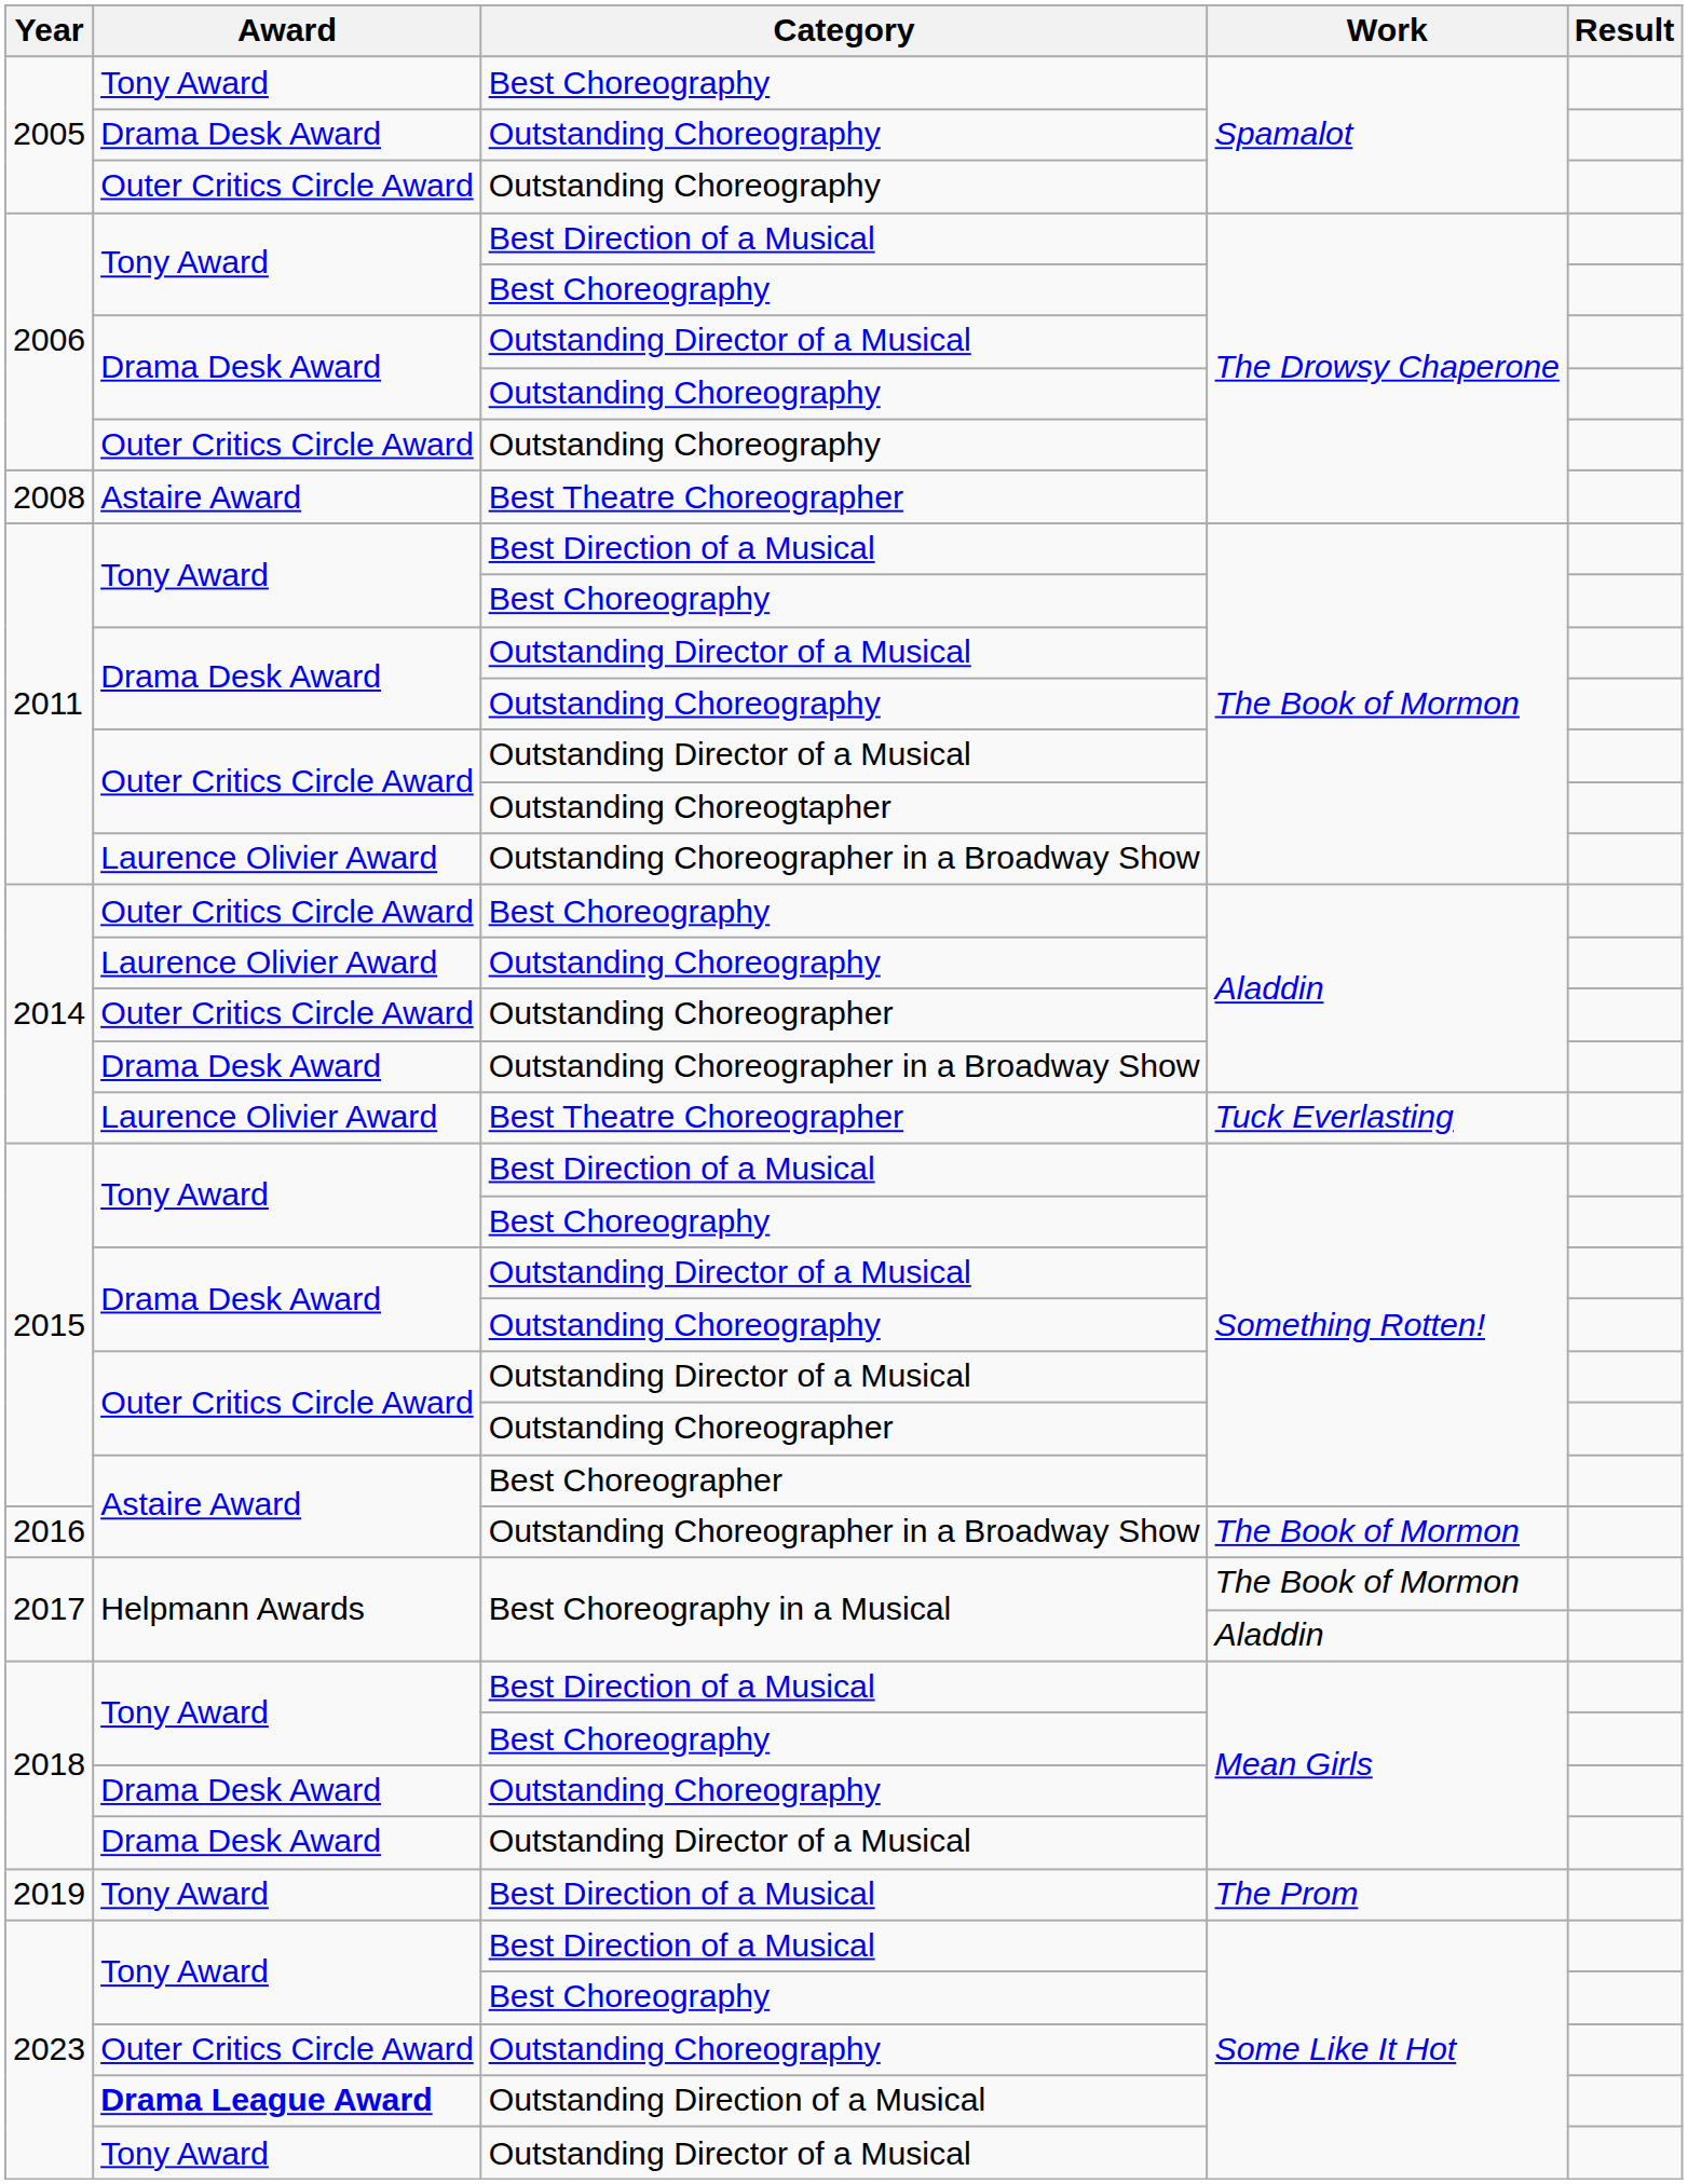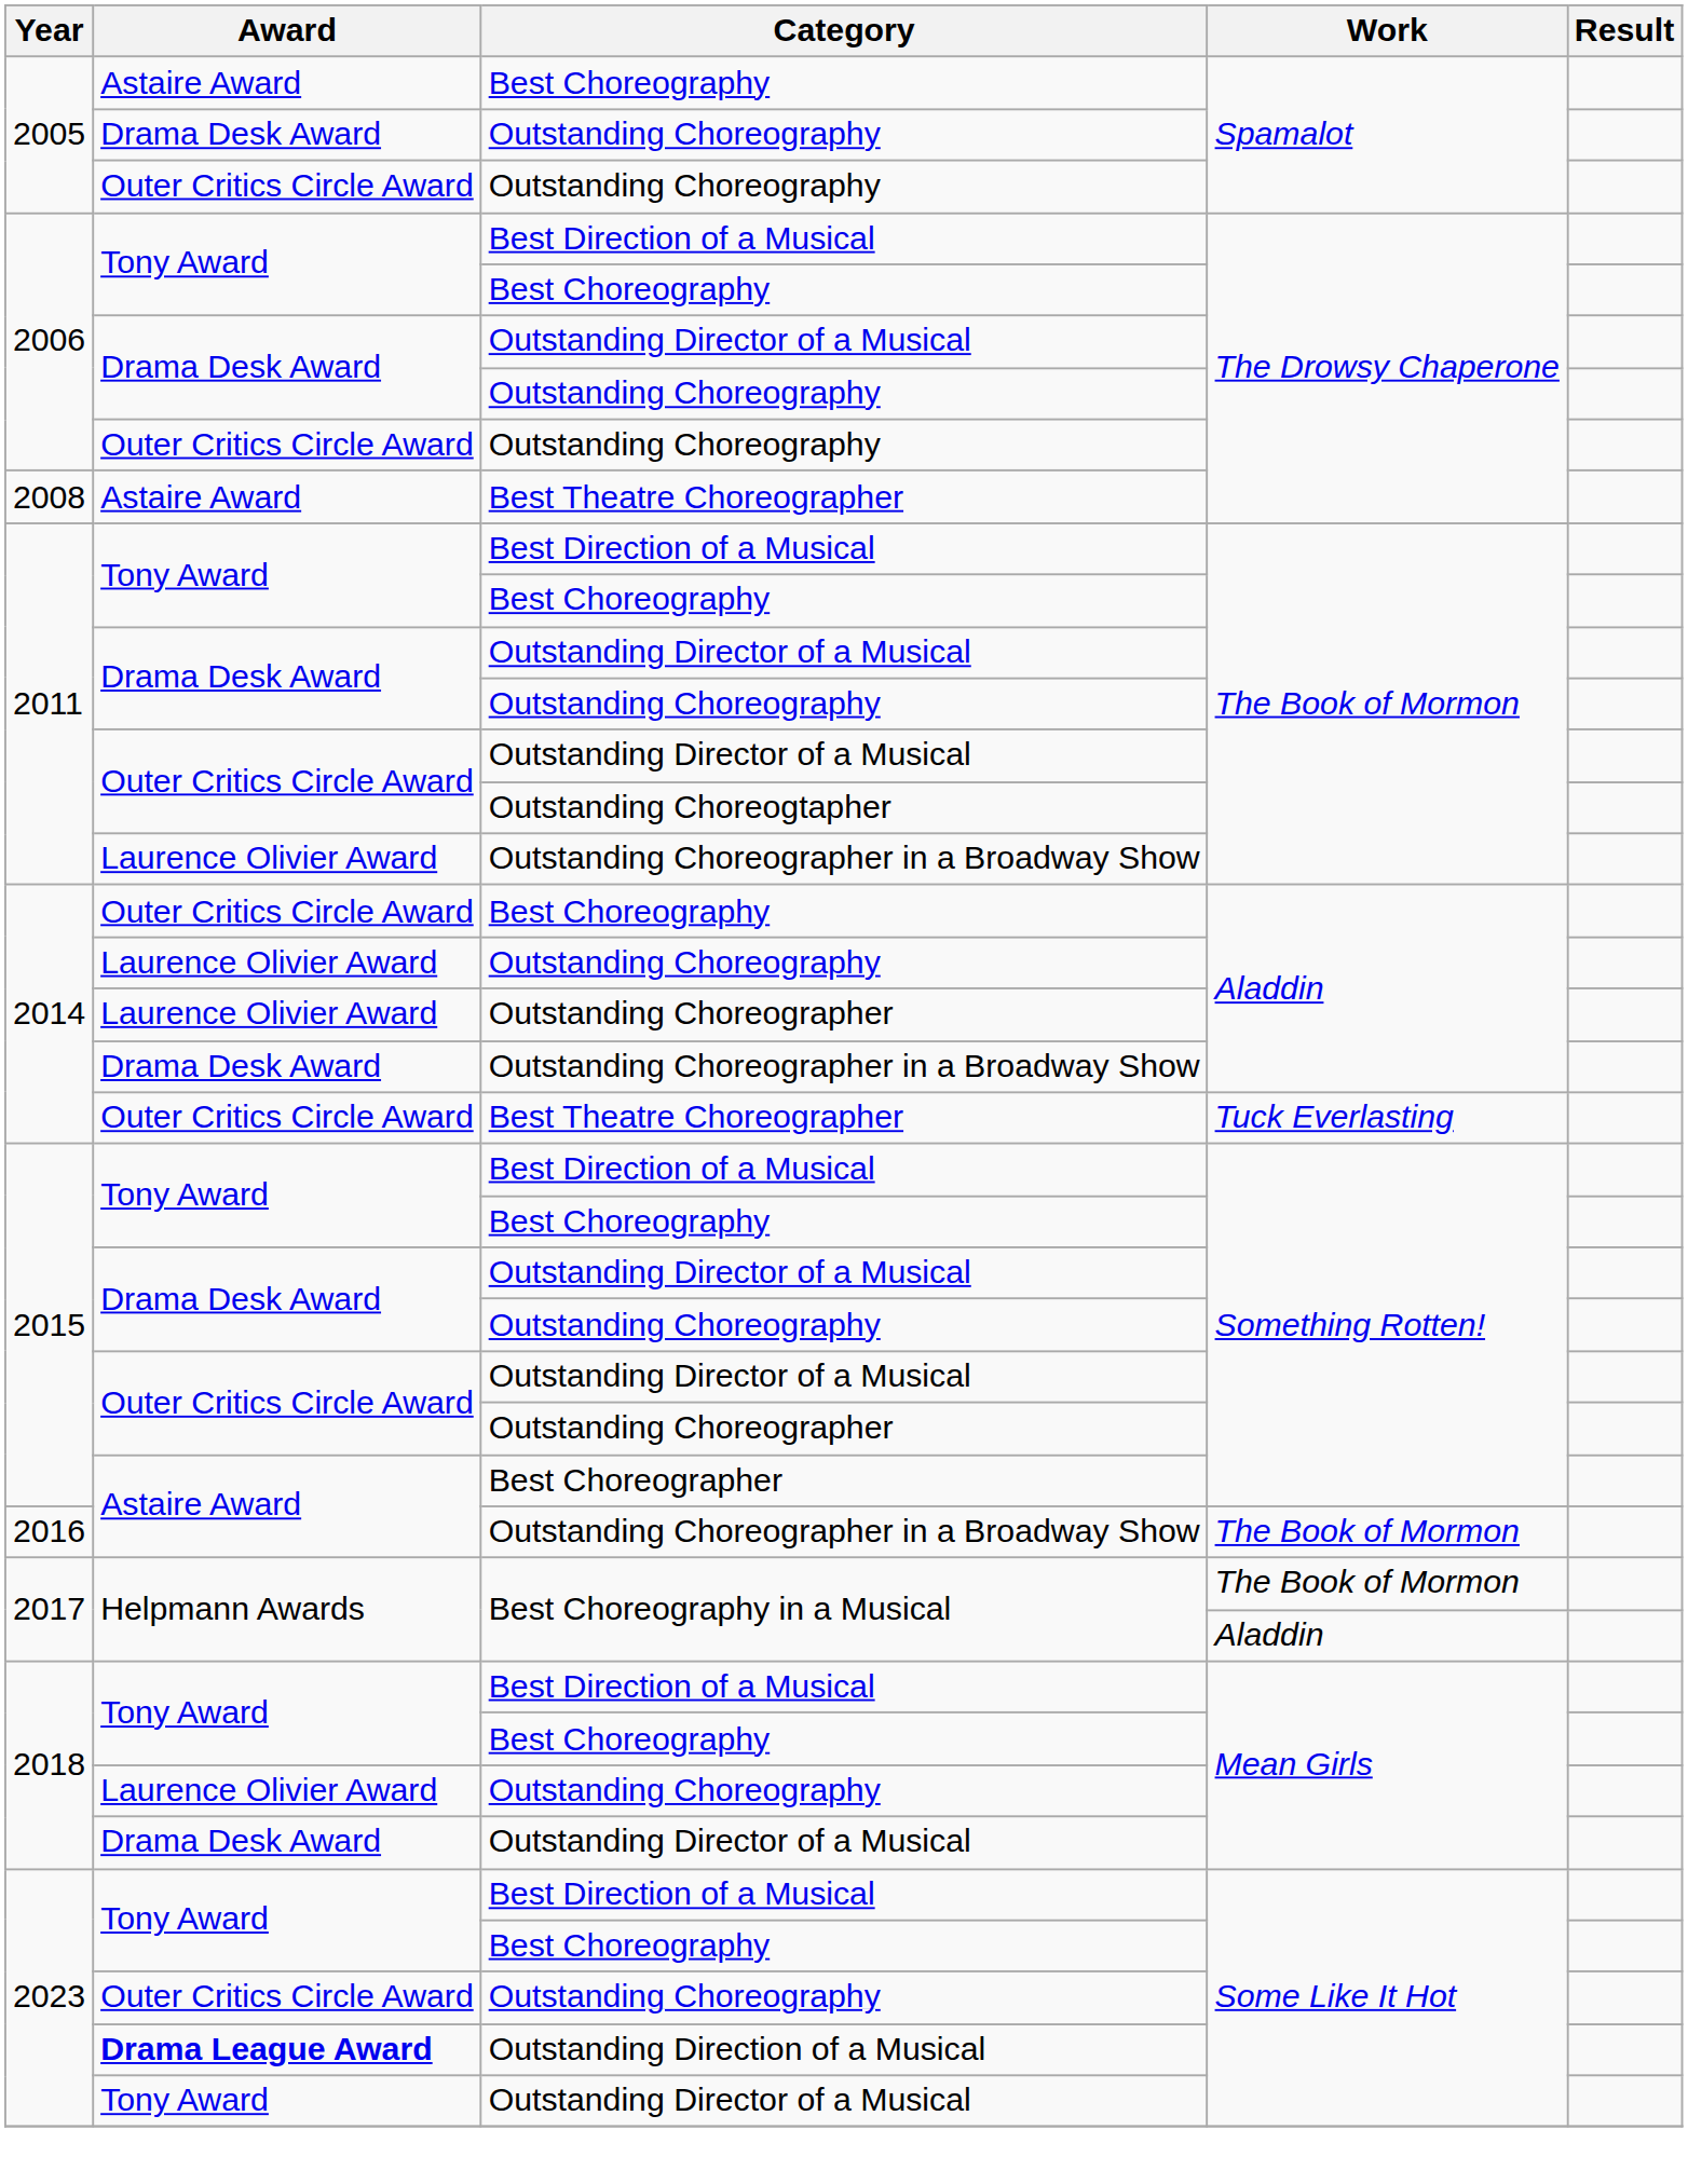 <table class="wikitable">
 <tr>
 <th>Year</th>
 <th>Award</th>
 <th>Category</th>
 <th>Work</th>
 <th>Result</th>
 </tr>
 <tr>
 <td rowspan=3>2005</td>
-<td><a href='#'>Tony Award</a></td>
+<td><a href='#'>Astaire Award</a></td>
 <td><a href='#'>Best Choreography</a></td>
 <td rowspan=3><em><a href='#'>Spamalot</a></em></td>
 <td></td>
 </tr>
 <tr>
 <td><a href='#'>Drama Desk Award</a></td>
 <td><a href='#'>Outstanding Choreography</a></td>
 <td></td>
 </tr>
 <tr>
 <td><a href='#'>Outer Critics Circle Award</a></td>
 <td>Outstanding Choreography</td>
 <td></td>
 </tr>
 <tr>
 <td rowspan=5>2006</td>
 <td rowspan=2><a href='#'>Tony Award</a></td>
 <td><a href='#'>Best Direction of a Musical</a></td>
 <td rowspan=6><em><a href='#'>The Drowsy Chaperone</a></em></td>
 <td></td>
 </tr>
 <tr>
 <td><a href='#'>Best Choreography</a></td>
 <td></td>
 </tr>
 <tr>
 <td rowspan=2><a href='#'>Drama Desk Award</a></td>
 <td><a href='#'>Outstanding Director of a Musical</a></td>
 <td></td>
 </tr>
 <tr>
 <td><a href='#'>Outstanding Choreography</a></td>
 <td></td>
 </tr>
 <tr>
 <td><a href='#'>Outer Critics Circle Award</a></td>
 <td>Outstanding Choreography</td>
 <td></td>
 </tr>
 <tr>
 <td>2008</td>
 <td><a href='#'>Astaire Award</a></td>
 <td><a href='#'>Best Theatre Choreographer</a></td>
 <td></td>
 </tr>
 <tr>
 <td rowspan=7>2011</td>
 <td rowspan=2><a href='#'>Tony Award</a></td>
 <td><a href='#'>Best Direction of a Musical</a></td>
 <td rowspan=7><em><a href='#'>The Book of Mormon</a></em></td>
 <td></td>
 </tr>
 <tr>
 <td><a href='#'>Best Choreography</a></td>
 <td></td>
 </tr>
 <tr>
 <td rowspan=2><a href='#'>Drama Desk Award</a></td>
 <td><a href='#'>Outstanding Director of a Musical</a></td>
 <td></td>
 </tr>
 <tr>
 <td><a href='#'>Outstanding Choreography</a></td>
 <td></td>
 </tr>
 <tr>
 <td rowspan=2><a href='#'>Outer Critics Circle Award</a></td>
 <td>Outstanding Director of a Musical</td>
 <td></td>
 </tr>
 <tr>
 <td>Outstanding Choreogtapher</td>
 <td></td>
 </tr>
 <tr>
 <td><a href='#'>Laurence Olivier Award</a></td>
 <td>Outstanding Choreographer in a Broadway Show</td>
 <td></td>
 </tr>
 <tr>
 <td rowspan="5">2014</td>
 <td><a href='#'>Outer Critics Circle Award</a></td>
 <td><a href='#'>Best Choreography</a></td>
 <td rowspan="4"><em><a href='#'>Aladdin</a></em></td>
 <td></td>
 </tr>
 <tr>
 <td><a href='#'>Laurence Olivier Award</a></td>
 <td><a href='#'>Outstanding Choreography</a></td>
 <td></td>
 </tr>
 <tr>
-<td><a href='#'>Outer Critics Circle Award</a></td>
+<td><a href='#'>Laurence Olivier Award</a></td>
 <td>Outstanding Choreographer</td>
 <td></td>
 </tr>
 <tr>
 <td><a href='#'>Drama Desk Award</a></td>
 <td>Outstanding Choreographer in a Broadway Show</td>
 <td></td>
 </tr>
 <tr>
-<td><a href='#'>Laurence Olivier Award</a></td>
+<td><a href='#'>Outer Critics Circle Award</a></td>
 <td><a href='#'>Best Theatre Choreographer</a></td>
 <td><em><a href='#'>Tuck Everlasting</a></em></td>
 <td></td>
 </tr>
 <tr>
 <td rowspan=7>2015</td>
 <td rowspan=2><a href='#'>Tony Award</a></td>
 <td><a href='#'>Best Direction of a Musical</a></td>
 <td rowspan=7><em><a href='#'>Something Rotten!</a></em></td>
 <td></td>
 </tr>
 <tr>
 <td><a href='#'>Best Choreography</a></td>
 <td></td>
 </tr>
 <tr>
 <td rowspan=2><a href='#'>Drama Desk Award</a></td>
 <td><a href='#'>Outstanding Director of a Musical</a></td>
 <td></td>
 </tr>
 <tr>
 <td><a href='#'>Outstanding Choreography</a></td>
 <td></td>
 </tr>
 <tr>
 <td rowspan=2><a href='#'>Outer Critics Circle Award</a></td>
 <td>Outstanding Director of a Musical</td>
 <td></td>
 </tr>
 <tr>
 <td>Outstanding Choreographer</td>
 <td></td>
 </tr>
 <tr>
 <td rowspan=2><a href='#'>Astaire Award</a></td>
 <td>Best Choreographer</td>
 <td></td>
 </tr>
 <tr>
 <td>2016</td>
 <td>Outstanding Choreographer in a Broadway Show</td>
 <td><em><a href='#'>The Book of Mormon</a></em></td>
 <td></td>
 </tr>
 <tr>
 <td rowspan=2>2017</td>
 <td rowspan=2>Helpmann Awards</td>
 <td rowspan=2>Best Choreography in a Musical</td>
 <td><em>The Book of Mormon</em></td>
 <td></td>
 </tr>
 <tr>
 <td><em>Aladdin</em></td>
 <td></td>
 </tr>
 <tr>
 <td rowspan=4>2018</td>
 <td rowspan=2><a href='#'>Tony Award</a></td>
 <td><a href='#'>Best Direction of a Musical</a></td>
 <td rowspan=4><em><a href='#'>Mean Girls</a></em></td>
 <td></td>
 </tr>
 <tr>
 <td><a href='#'>Best Choreography</a></td>
 <td></td>
 </tr>
 <tr>
-<td><a href='#'>Drama Desk Award</a></td>
+<td><a href='#'>Laurence Olivier Award</a></td>
 <td><a href='#'>Outstanding Choreography</a></td>
 <td></td>
 </tr>
 <tr>
 <td><a href='#'>Drama Desk Award</a></td>
 <td>Outstanding Director of a Musical</td>
-<td></td>
-</tr>
-<tr>
-<td>2019</td>
-<td><a href='#'>Tony Award</a></td>
-<td><a href='#'>Best Direction of a Musical</a></td>
-<td><em><a href='#'>The Prom</a></em></td>
 <td></td>
 </tr>
 <tr>
 <td rowspan="5">2023</td>
 <td rowspan="2"><a href='#'>Tony Award</a></td>
 <td><a href='#'>Best Direction of a Musical</a></td>
 <td rowspan="5"><em><a href='#'>Some Like It Hot</a></em></td>
 <td></td>
 </tr>
 <tr>
 <td><a href='#'>Best Choreography</a></td>
 <td></td>
 </tr>
 <tr>
 <td><a href='#'>Outer Critics Circle Award</a></td>
 <td><a href='#'>Outstanding Choreography</a></td>
 <td></td>
 </tr>
 <tr>
 <td><strong><a href='#'>Drama League Award</a></strong></td>
 <td>Outstanding Direction of a Musical</td>
 <td></td>
 </tr>
 <tr>
 <td><a href='#'>Tony Award</a></td>
 <td>Outstanding Director of a Musical</td>
 <td></td>
 </tr>
 <tr>
 </tr>
 </table>
